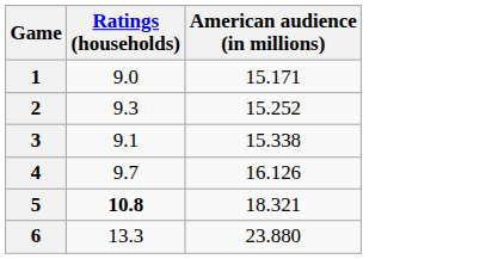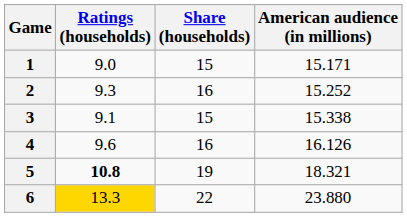 <table class="wikitable" style="text-align:center;" border="1">
 <tr>
 <th>Game</th>
 <th><a href='#'>Ratings</a><br>(households)</th>
+<th><a href='#'>Share</a><br>(households)</th>
 <th>American audience<br>(in millions)</th>
 </tr>
 <tr>
 <th>1</th>
 <td>9.0</td>
+<td>15</td>
 <td>15.171</td>
 </tr>
 <tr>
 <th>2</th>
 <td>9.3</td>
+<td>16</td>
 <td>15.252</td>
 </tr>
 <tr>
 <th>3</th>
 <td>9.1</td>
+<td>15</td>
 <td>15.338</td>
 </tr>
 <tr>
 <th>4</th>
-<td>9.7</td>
+<td>9.6</td>
+<td>16</td>
 <td>16.126</td>
 </tr>
 <tr>
 <th>5</th>
 <td><strong>10.8</strong></td>
+<td>19</td>
 <td>18.321</td>
 </tr>
 <tr>
 <th>6</th>
-<td>13.3</td>
+<td style="background: gold;">13.3</td>
+<td>22</td>
 <td>23.880</td>
 </tr>
 </table>
